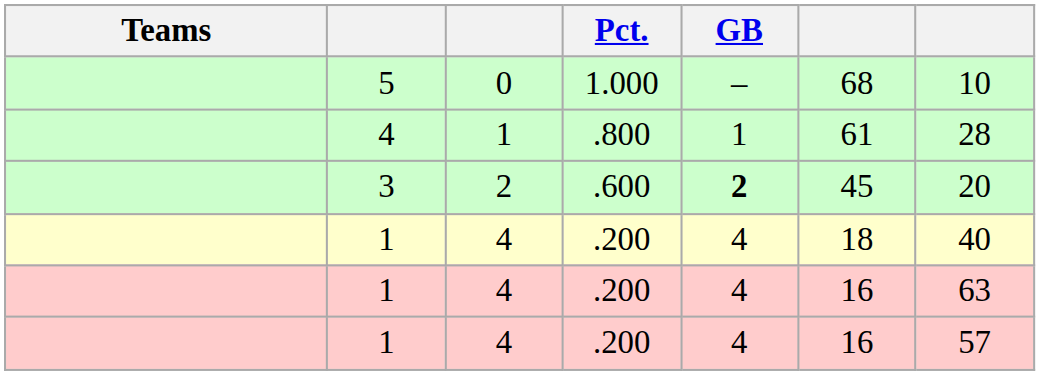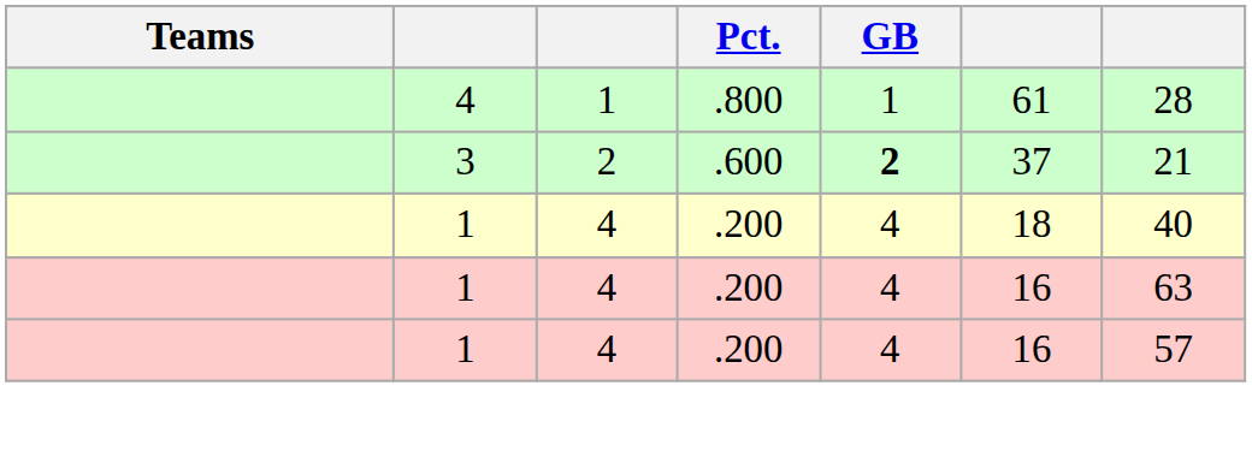 <table class="wikitable" style="text-align:center;">
 <tr>
 <th width=150px>Teams</th>
 <th width=50px></th>
 <th width=50px></th>
 <th width=50px><a href='#'>Pct.</a></th>
 <th width=50px><a href='#'>GB</a></th>
 <th width=50px></th>
 <th width=50px></th>
-</tr>
-<tr style="background-color:#cfc">
-<td align=left></td>
-<td>5</td>
-<td>0</td>
-<td>1.000</td>
-<td>–</td>
-<td>68</td>
-<td>10</td>
 </tr>
 <tr style="background-color:#cfc">
 <td align=left></td>
 <td>4</td>
 <td>1</td>
 <td>.800</td>
 <td>1</td>
 <td>61</td>
 <td>28</td>
 </tr>
 <tr style="background-color:#cfc">
 <td align=left></td>
 <td>3</td>
 <td>2</td>
 <td>.600</td>
 <td><strong>2</strong></td>
-<td>45</td>
-<td>20</td>
+<td>37</td>
+<td>21</td>
 </tr>
 <tr style="background-color:#ffc">
 <td align=left></td>
 <td>1</td>
 <td>4</td>
 <td>.200</td>
 <td>4</td>
 <td>18</td>
 <td>40</td>
 </tr>
 <tr style="background-color:#fcc">
 <td align=left></td>
 <td>1</td>
 <td>4</td>
 <td>.200</td>
 <td>4</td>
 <td>16</td>
 <td>63</td>
 </tr>
 <tr style="background-color:#fcc">
 <td align=left></td>
 <td>1</td>
 <td>4</td>
 <td>.200</td>
 <td>4</td>
 <td>16</td>
 <td>57</td>
 </tr>
 </table>
